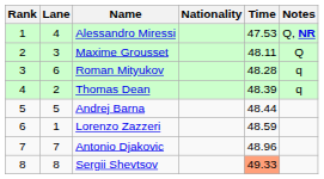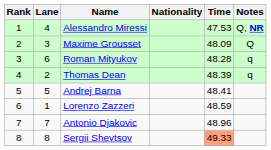 <table class="wikitable sortable" style="text-align:center">
 <tr>
 <th>Rank</th>
 <th>Lane</th>
 <th>Name</th>
 <th>Nationality</th>
 <th>Time</th>
 <th>Notes</th>
 </tr>
 <tr bgcolor=ccffcc>
 <td>1</td>
 <td>4</td>
 <td align=left><a href='#'>Alessandro Miressi</a></td>
 <td align=left></td>
 <td>47.53</td>
 <td>Q, <strong><a href='#'>NR</a></strong></td>
 </tr>
 <tr bgcolor=ccffcc>
 <td>2</td>
 <td>3</td>
 <td align=left><a href='#'>Maxime Grousset</a></td>
 <td align=left></td>
-<td>48.11</td>
+<td>48.09</td>
 <td>Q</td>
 </tr>
 <tr bgcolor=ccffcc>
 <td>3</td>
 <td>6</td>
 <td align=left><a href='#'>Roman Mityukov</a></td>
 <td align=left></td>
 <td>48.28</td>
 <td>q</td>
 </tr>
 <tr bgcolor=ccffcc>
 <td>4</td>
 <td>2</td>
 <td align=left><a href='#'>Thomas Dean</a></td>
 <td align=left></td>
 <td>48.39</td>
 <td>q</td>
 </tr>
 <tr>
 <td>5</td>
 <td>5</td>
 <td align=left><a href='#'>Andrej Barna</a></td>
 <td align=left></td>
-<td>48.44</td>
+<td>48.41</td>
 <td></td>
 </tr>
 <tr>
 <td>6</td>
 <td>1</td>
 <td align=left><a href='#'>Lorenzo Zazzeri</a></td>
 <td align=left></td>
 <td>48.59</td>
 <td></td>
 </tr>
 <tr>
 <td>7</td>
 <td>7</td>
 <td align=left><a href='#'>Antonio Djakovic</a></td>
 <td align=left></td>
 <td>48.96</td>
 <td></td>
 </tr>
 <tr>
 <td>8</td>
 <td>8</td>
 <td align=left><a href='#'>Sergii Shevtsov</a></td>
 <td align=left></td>
 <td style="background: lightsalmon;">49.33</td>
 <td></td>
 </tr>
 </table>
